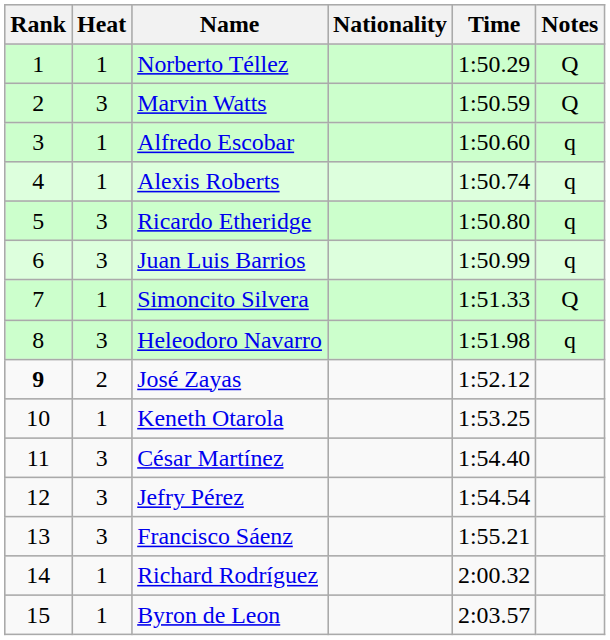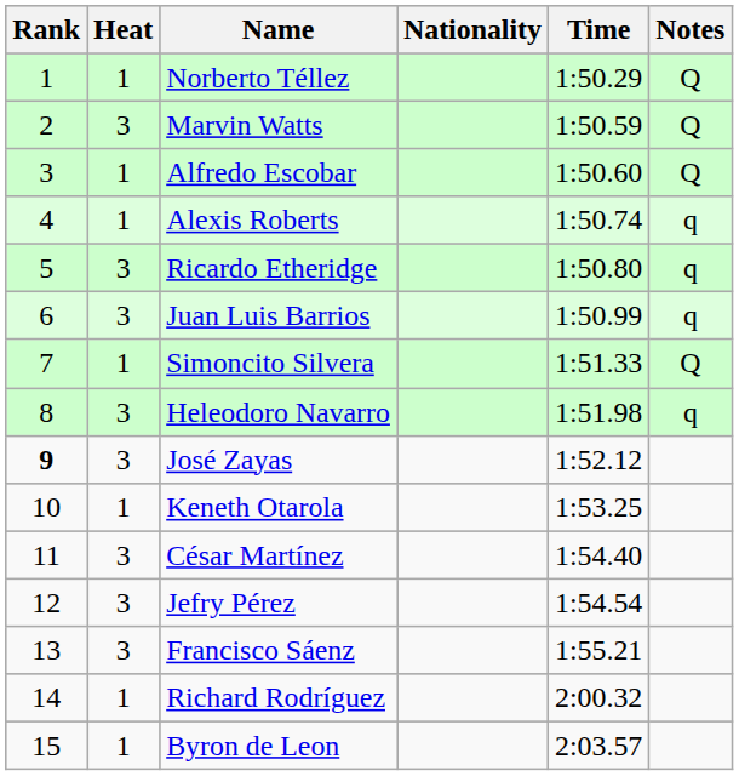 <table class="wikitable sortable" style="text-align:center;font-size:95%">
 <tr>
 <th>Rank</th>
 <th>Heat</th>
 <th>Name</th>
 <th>Nationality</th>
 <th>Time</th>
 <th>Notes</th>
 </tr>
 <tr bgcolor=ccffcc>
 <td>1</td>
 <td>1</td>
 <td align=left><a href='#'>Norberto Téllez</a></td>
 <td align=left></td>
 <td>1:50.29</td>
 <td>Q</td>
 </tr>
 <tr bgcolor=ccffcc>
 <td>2</td>
 <td>3</td>
 <td align=left><a href='#'>Marvin Watts</a></td>
 <td align=left></td>
 <td>1:50.59</td>
 <td>Q</td>
 </tr>
 <tr bgcolor=ccffcc>
 <td>3</td>
 <td>1</td>
 <td align=left><a href='#'>Alfredo Escobar</a></td>
 <td align=left></td>
 <td>1:50.60</td>
-<td>q</td>
+<td>Q</td>
 </tr>
 <tr bgcolor=ddffdd>
 <td>4</td>
 <td>1</td>
 <td align=left><a href='#'>Alexis Roberts</a></td>
 <td align=left></td>
 <td>1:50.74</td>
 <td>q</td>
 </tr>
 <tr bgcolor=ccffcc>
 <td>5</td>
 <td>3</td>
 <td align=left><a href='#'>Ricardo Etheridge</a></td>
 <td align=left></td>
 <td>1:50.80</td>
 <td>q</td>
 </tr>
 <tr bgcolor=ddffdd>
 <td>6</td>
 <td>3</td>
 <td align=left><a href='#'>Juan Luis Barrios</a></td>
 <td align=left></td>
 <td>1:50.99</td>
 <td>q</td>
 </tr>
 <tr bgcolor=ccffcc>
 <td>7</td>
 <td>1</td>
 <td align=left><a href='#'>Simoncito Silvera</a></td>
 <td align=left></td>
 <td>1:51.33</td>
 <td>Q</td>
 </tr>
 <tr bgcolor=ccffcc>
 <td>8</td>
 <td>3</td>
 <td align=left><a href='#'>Heleodoro Navarro</a></td>
 <td align=left></td>
 <td>1:51.98</td>
 <td>q</td>
 </tr>
 <tr>
 <td><strong>9</strong></td>
-<td>2</td>
+<td>3</td>
 <td align=left><a href='#'>José Zayas</a></td>
 <td align=left></td>
 <td>1:52.12</td>
 <td></td>
 </tr>
 <tr>
 <td>10</td>
 <td>1</td>
 <td align=left><a href='#'>Keneth Otarola</a></td>
 <td align=left></td>
 <td>1:53.25</td>
 <td></td>
 </tr>
 <tr>
 <td>11</td>
 <td>3</td>
 <td align=left><a href='#'>César Martínez</a></td>
 <td align=left></td>
 <td>1:54.40</td>
 <td></td>
 </tr>
 <tr>
 <td>12</td>
 <td>3</td>
 <td align=left><a href='#'>Jefry Pérez</a></td>
 <td align=left></td>
 <td>1:54.54</td>
 <td></td>
 </tr>
 <tr>
 <td>13</td>
 <td>3</td>
 <td align=left><a href='#'>Francisco Sáenz</a></td>
 <td align=left></td>
 <td>1:55.21</td>
 <td></td>
 </tr>
 <tr>
 <td>14</td>
 <td>1</td>
 <td align=left><a href='#'>Richard Rodríguez</a></td>
 <td align=left></td>
 <td>2:00.32</td>
 <td></td>
 </tr>
 <tr>
 <td>15</td>
 <td>1</td>
 <td align=left><a href='#'>Byron de Leon</a></td>
 <td align=left></td>
 <td>2:03.57</td>
 <td></td>
 </tr>
 </table>
